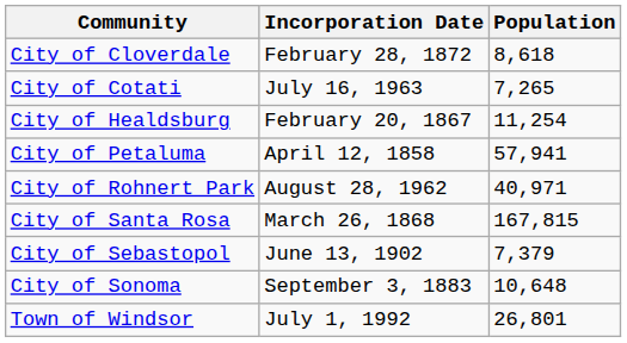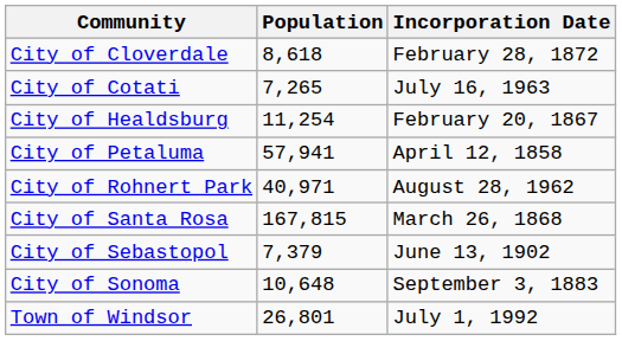 <table class="wikitable sortable">
 <tr>
 <th>Community</th>
+<th>Population</th>
 <th>Incorporation Date</th>
-<th>Population</th>
 </tr>
 <tr>
 <td><a href='#'>City of Cloverdale</a></td>
+<td>8,618</td>
 <td>February 28, 1872</td>
-<td>8,618</td>
 </tr>
 <tr>
 <td><a href='#'>City of Cotati</a></td>
+<td>7,265</td>
 <td>July 16, 1963</td>
-<td>7,265</td>
 </tr>
 <tr>
 <td><a href='#'>City of Healdsburg</a></td>
+<td>11,254</td>
 <td>February 20, 1867</td>
-<td>11,254</td>
 </tr>
 <tr>
 <td><a href='#'>City of Petaluma</a></td>
+<td>57,941</td>
 <td>April 12, 1858</td>
-<td>57,941</td>
 </tr>
 <tr>
 <td><a href='#'>City of Rohnert Park</a></td>
+<td>40,971</td>
 <td>August 28, 1962</td>
-<td>40,971</td>
 </tr>
 <tr>
 <td><a href='#'>City of Santa Rosa</a></td>
+<td>167,815</td>
 <td>March 26, 1868</td>
-<td>167,815</td>
 </tr>
 <tr>
 <td><a href='#'>City of Sebastopol</a></td>
+<td>7,379</td>
 <td>June 13, 1902</td>
-<td>7,379</td>
 </tr>
 <tr>
 <td><a href='#'>City of Sonoma</a></td>
+<td>10,648</td>
 <td>September 3, 1883</td>
-<td>10,648</td>
 </tr>
 <tr>
 <td><a href='#'>Town of Windsor</a></td>
+<td>26,801</td>
 <td>July 1, 1992</td>
-<td>26,801</td>
 </tr>
 </table>
